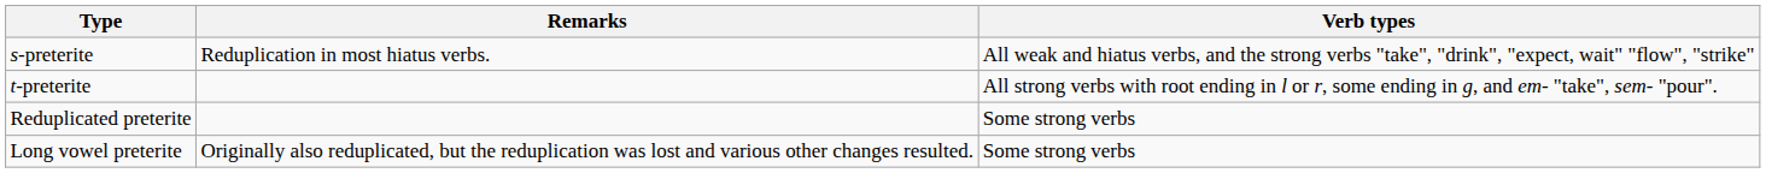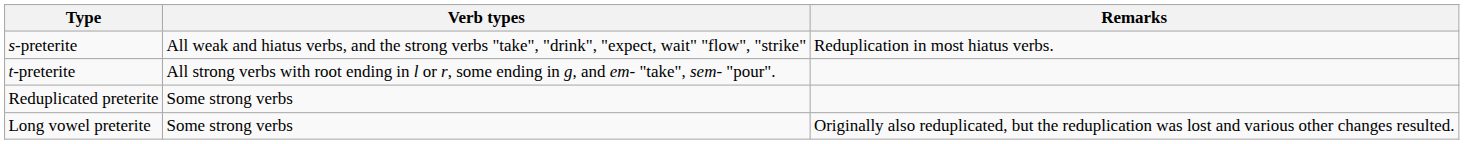 <table class="wikitable">
 <tr>
 <th>Type</th>
+<th>Verb types</th>
 <th>Remarks</th>
-<th>Verb types</th>
 </tr>
 <tr>
 <td><em>s</em>-preterite</td>
+<td>All weak and hiatus verbs, and the strong verbs  "take",  "drink",  "expect, wait"  "flow",  "strike"</td>
 <td>Reduplication in most hiatus verbs.</td>
-<td>All weak and hiatus verbs, and the strong verbs  "take",  "drink",  "expect, wait"  "flow",  "strike"</td>
 </tr>
 <tr>
 <td><em>t</em>-preterite</td>
+<td>All strong verbs with root ending in <em>l</em> or <em>r</em>, some ending in <em>g</em>, and <em>em-</em> "take", <em>sem-</em> "pour".</td>
 <td></td>
-<td>All strong verbs with root ending in <em>l</em> or <em>r</em>, some ending in <em>g</em>, and <em>em-</em> "take", <em>sem-</em> "pour".</td>
 </tr>
 <tr>
 <td>Reduplicated preterite</td>
+<td>Some strong verbs</td>
 <td></td>
-<td>Some strong verbs</td>
 </tr>
 <tr>
 <td>Long vowel preterite</td>
+<td>Some strong verbs</td>
 <td>Originally also reduplicated, but the reduplication was lost and various other changes resulted.</td>
-<td>Some strong verbs</td>
 </tr>
 </table>
